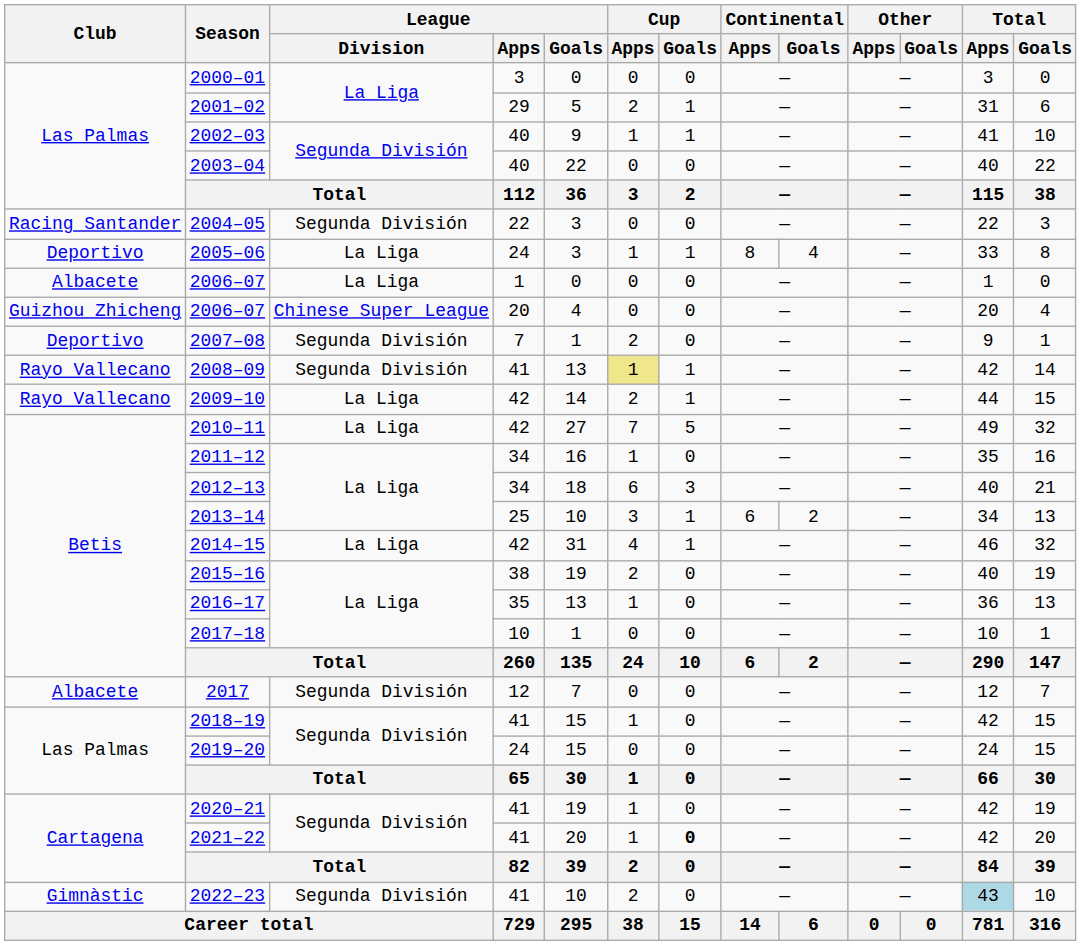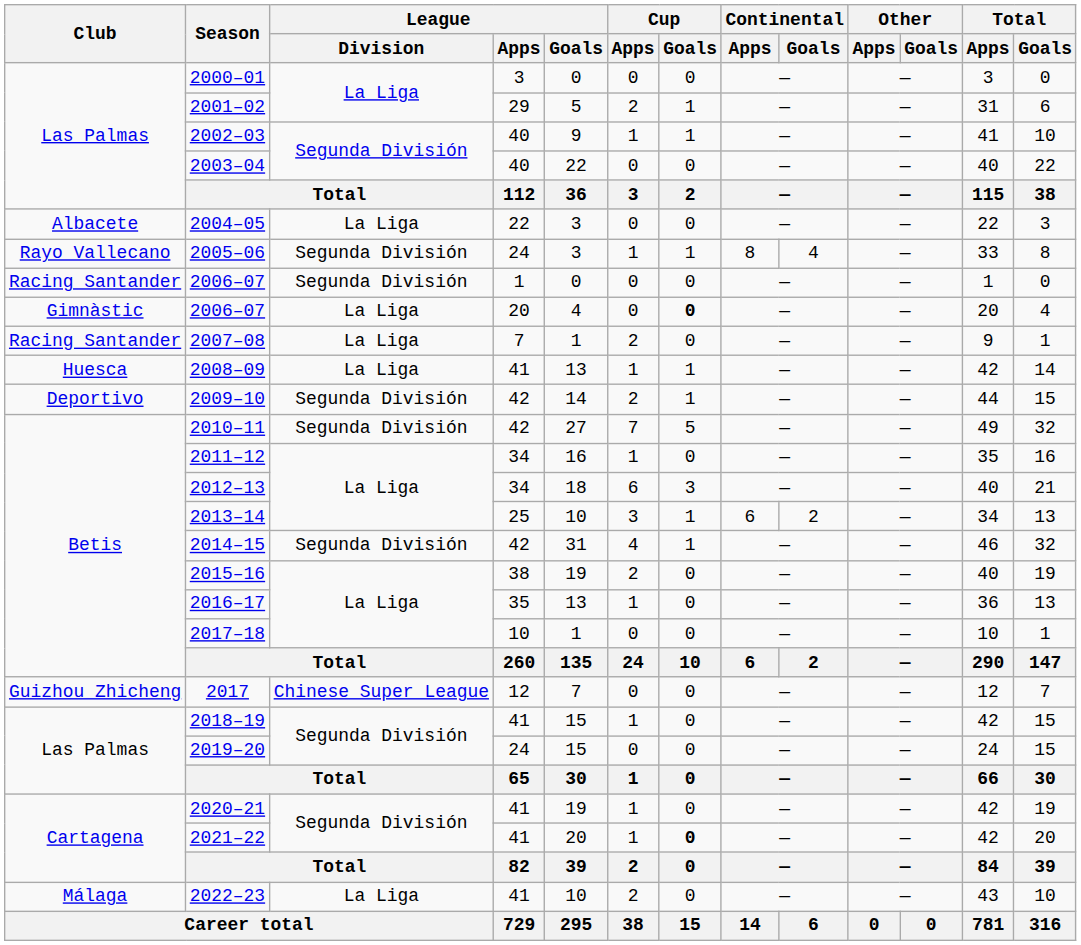 <table class="wikitable" style="text-align: center">
 <tr>
 <th rowspan="2">Club</th>
 <th rowspan="2">Season</th>
 <th colspan="3">League</th>
 <th colspan="2">Cup</th>
 <th colspan="2">Continental</th>
 <th colspan="2">Other</th>
 <th colspan="2">Total</th>
 </tr>
 <tr>
 <th>Division</th>
 <th>Apps</th>
 <th>Goals</th>
 <th>Apps</th>
 <th>Goals</th>
 <th>Apps</th>
 <th>Goals</th>
 <th>Apps</th>
 <th>Goals</th>
 <th>Apps</th>
 <th>Goals</th>
 </tr>
 <tr>
 <td rowspan="5"><a href='#'>Las Palmas</a></td>
 <td><a href='#'>2000–01</a></td>
 <td rowspan="2"><a href='#'>La Liga</a></td>
 <td>3</td>
 <td>0</td>
 <td>0</td>
 <td>0</td>
 <td colspan="2">—</td>
 <td colspan="2">—</td>
 <td>3</td>
 <td>0</td>
 </tr>
 <tr>
 <td><a href='#'>2001–02</a></td>
 <td>29</td>
 <td>5</td>
 <td>2</td>
 <td>1</td>
 <td colspan="2">—</td>
 <td colspan="2">—</td>
 <td>31</td>
 <td>6</td>
 </tr>
 <tr>
 <td><a href='#'>2002–03</a></td>
 <td rowspan="2"><a href='#'>Segunda División</a></td>
 <td>40</td>
 <td>9</td>
 <td>1</td>
 <td>1</td>
 <td colspan="2">—</td>
 <td colspan="2">—</td>
 <td>41</td>
 <td>10</td>
 </tr>
 <tr>
 <td><a href='#'>2003–04</a></td>
 <td>40</td>
 <td>22</td>
 <td>0</td>
 <td>0</td>
 <td colspan="2">—</td>
 <td colspan="2">—</td>
 <td>40</td>
 <td>22</td>
 </tr>
 <tr>
 <th colspan="2">Total</th>
 <th>112</th>
 <th>36</th>
 <th>3</th>
 <th>2</th>
 <th colspan="2">—</th>
 <th colspan="2">—</th>
 <th>115</th>
 <th>38</th>
 </tr>
 <tr>
-<td><a href='#'>Racing Santander</a></td>
+<td><a href='#'>Albacete</a></td>
 <td><a href='#'>2004–05</a></td>
-<td>Segunda División</td>
+<td>La Liga</td>
 <td>22</td>
 <td>3</td>
 <td>0</td>
 <td>0</td>
 <td colspan="2">—</td>
 <td colspan="2">—</td>
 <td>22</td>
 <td>3</td>
 </tr>
 <tr>
-<td><a href='#'>Deportivo</a></td>
+<td><a href='#'>Rayo Vallecano</a></td>
 <td><a href='#'>2005–06</a></td>
-<td>La Liga</td>
+<td>Segunda División</td>
 <td>24</td>
 <td>3</td>
 <td>1</td>
 <td>1</td>
 <td>8</td>
 <td>4</td>
 <td colspan="2">—</td>
 <td>33</td>
 <td>8</td>
 </tr>
 <tr>
-<td><a href='#'>Albacete</a></td>
+<td><a href='#'>Racing Santander</a></td>
 <td><a href='#'>2006–07</a></td>
-<td>La Liga</td>
+<td>Segunda División</td>
 <td>1</td>
 <td>0</td>
 <td>0</td>
 <td>0</td>
 <td colspan="2">—</td>
 <td colspan="2">—</td>
 <td>1</td>
 <td>0</td>
 </tr>
 <tr>
-<td><a href='#'>Guizhou Zhicheng</a></td>
+<td><a href='#'>Gimnàstic</a></td>
 <td><a href='#'>2006–07</a></td>
-<td><a href='#'>Chinese Super League</a></td>
+<td>La Liga</td>
 <td>20</td>
 <td>4</td>
 <td>0</td>
-<td>0</td>
+<td><strong>0</strong></td>
 <td colspan="2">—</td>
 <td colspan="2">—</td>
 <td>20</td>
 <td>4</td>
 </tr>
 <tr>
-<td><a href='#'>Deportivo</a></td>
+<td><a href='#'>Racing Santander</a></td>
 <td><a href='#'>2007–08</a></td>
-<td>Segunda División</td>
+<td>La Liga</td>
 <td>7</td>
 <td>1</td>
 <td>2</td>
 <td>0</td>
 <td colspan="2">—</td>
 <td colspan="2">—</td>
 <td>9</td>
 <td>1</td>
 </tr>
 <tr>
-<td><a href='#'>Rayo Vallecano</a></td>
+<td><a href='#'>Huesca</a></td>
 <td><a href='#'>2008–09</a></td>
-<td>Segunda División</td>
+<td>La Liga</td>
 <td>41</td>
 <td>13</td>
-<td style="background: khaki;">1</td>
+<td>1</td>
 <td>1</td>
 <td colspan="2">—</td>
 <td colspan="2">—</td>
 <td>42</td>
 <td>14</td>
 </tr>
 <tr>
-<td><a href='#'>Rayo Vallecano</a></td>
+<td><a href='#'>Deportivo</a></td>
 <td><a href='#'>2009–10</a></td>
-<td>La Liga</td>
+<td>Segunda División</td>
 <td>42</td>
 <td>14</td>
 <td>2</td>
 <td>1</td>
 <td colspan="2">—</td>
 <td colspan="2">—</td>
 <td>44</td>
 <td>15</td>
 </tr>
 <tr>
 <td rowspan="9"><a href='#'>Betis</a></td>
 <td><a href='#'>2010–11</a></td>
-<td>La Liga</td>
+<td>Segunda División</td>
 <td>42</td>
 <td>27</td>
 <td>7</td>
 <td>5</td>
 <td colspan="2">—</td>
 <td colspan="2">—</td>
 <td>49</td>
 <td>32</td>
 </tr>
 <tr>
 <td><a href='#'>2011–12</a></td>
 <td rowspan="3">La Liga</td>
 <td>34</td>
 <td>16</td>
 <td>1</td>
 <td>0</td>
 <td colspan="2">—</td>
 <td colspan="2">—</td>
 <td>35</td>
 <td>16</td>
 </tr>
 <tr>
 <td><a href='#'>2012–13</a></td>
 <td>34</td>
 <td>18</td>
 <td>6</td>
 <td>3</td>
 <td colspan="2">—</td>
 <td colspan="2">—</td>
 <td>40</td>
 <td>21</td>
 </tr>
 <tr>
 <td><a href='#'>2013–14</a></td>
 <td>25</td>
 <td>10</td>
 <td>3</td>
 <td>1</td>
 <td>6</td>
 <td>2</td>
 <td colspan="2">—</td>
 <td>34</td>
 <td>13</td>
 </tr>
 <tr>
 <td><a href='#'>2014–15</a></td>
-<td>La Liga</td>
+<td>Segunda División</td>
 <td>42</td>
 <td>31</td>
 <td>4</td>
 <td>1</td>
 <td colspan="2">—</td>
 <td colspan="2">—</td>
 <td>46</td>
 <td>32</td>
 </tr>
 <tr>
 <td><a href='#'>2015–16</a></td>
 <td rowspan="3">La Liga</td>
 <td>38</td>
 <td>19</td>
 <td>2</td>
 <td>0</td>
 <td colspan="2">—</td>
 <td colspan="2">—</td>
 <td>40</td>
 <td>19</td>
 </tr>
 <tr>
 <td><a href='#'>2016–17</a></td>
 <td>35</td>
 <td>13</td>
 <td>1</td>
 <td>0</td>
 <td colspan="2">—</td>
 <td colspan="2">—</td>
 <td>36</td>
 <td>13</td>
 </tr>
 <tr>
 <td><a href='#'>2017–18</a></td>
 <td>10</td>
 <td>1</td>
 <td>0</td>
 <td>0</td>
 <td colspan="2">—</td>
 <td colspan="2">—</td>
 <td>10</td>
 <td>1</td>
 </tr>
 <tr>
 <th colspan="2">Total</th>
 <th>260</th>
 <th>135</th>
 <th>24</th>
 <th>10</th>
 <th>6</th>
 <th>2</th>
 <th colspan="2">—</th>
 <th>290</th>
 <th>147</th>
 </tr>
 <tr>
-<td><a href='#'>Albacete</a></td>
+<td><a href='#'>Guizhou Zhicheng</a></td>
 <td><a href='#'>2017</a></td>
-<td>Segunda División</td>
+<td><a href='#'>Chinese Super League</a></td>
 <td>12</td>
 <td>7</td>
 <td>0</td>
 <td>0</td>
 <td colspan="2">—</td>
 <td colspan="2">—</td>
 <td>12</td>
 <td>7</td>
 </tr>
 <tr>
 <td rowspan="3">Las Palmas</td>
 <td><a href='#'>2018–19</a></td>
 <td rowspan="2">Segunda División</td>
 <td>41</td>
 <td>15</td>
 <td>1</td>
 <td>0</td>
 <td colspan="2">—</td>
 <td colspan="2">—</td>
 <td>42</td>
 <td>15</td>
 </tr>
 <tr>
 <td><a href='#'>2019–20</a></td>
 <td>24</td>
 <td>15</td>
 <td>0</td>
 <td>0</td>
 <td colspan="2">—</td>
 <td colspan="2">—</td>
 <td>24</td>
 <td>15</td>
 </tr>
 <tr>
 <th colspan="2">Total</th>
 <th>65</th>
 <th>30</th>
 <th>1</th>
 <th>0</th>
 <th colspan="2">—</th>
 <th colspan="2">—</th>
 <th>66</th>
 <th>30</th>
 </tr>
 <tr>
 <td rowspan="3"><a href='#'>Cartagena</a></td>
 <td><a href='#'>2020–21</a></td>
 <td rowspan="2">Segunda División</td>
 <td>41</td>
 <td>19</td>
 <td>1</td>
 <td>0</td>
 <td colspan="2">—</td>
 <td colspan="2">—</td>
 <td>42</td>
 <td>19</td>
 </tr>
 <tr>
 <td><a href='#'>2021–22</a></td>
 <td>41</td>
 <td>20</td>
 <td>1</td>
 <td><strong>0</strong></td>
 <td colspan="2">—</td>
 <td colspan="2">—</td>
 <td>42</td>
 <td>20</td>
 </tr>
 <tr>
 <th colspan="2">Total</th>
 <th>82</th>
 <th>39</th>
 <th>2</th>
 <th>0</th>
 <th colspan="2">—</th>
 <th colspan="2">—</th>
 <th>84</th>
 <th>39</th>
 </tr>
 <tr>
-<td><a href='#'>Gimnàstic</a></td>
+<td><a href='#'>Málaga</a></td>
 <td><a href='#'>2022–23</a></td>
-<td>Segunda División</td>
+<td>La Liga</td>
 <td>41</td>
 <td>10</td>
 <td>2</td>
 <td>0</td>
 <td colspan="2">—</td>
 <td colspan="2">—</td>
-<td style="background: lightblue;">43</td>
+<td>43</td>
 <td>10</td>
 </tr>
 <tr>
 <th colspan="3">Career total</th>
 <th>729</th>
 <th>295</th>
 <th>38</th>
 <th>15</th>
 <th>14</th>
 <th>6</th>
 <th>0</th>
 <th>0</th>
 <th>781</th>
 <th>316</th>
 </tr>
 </table>
